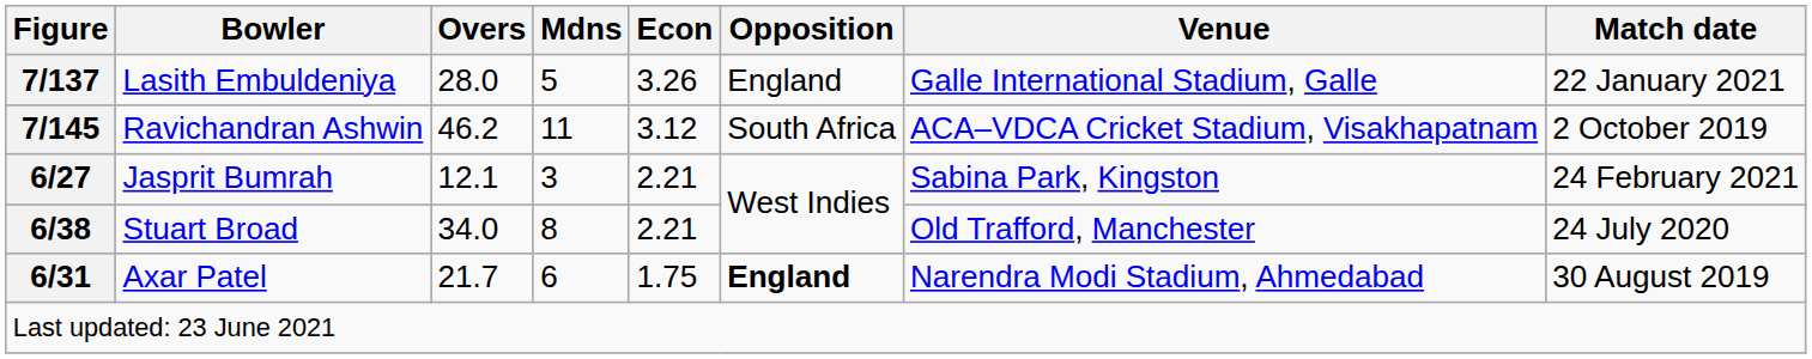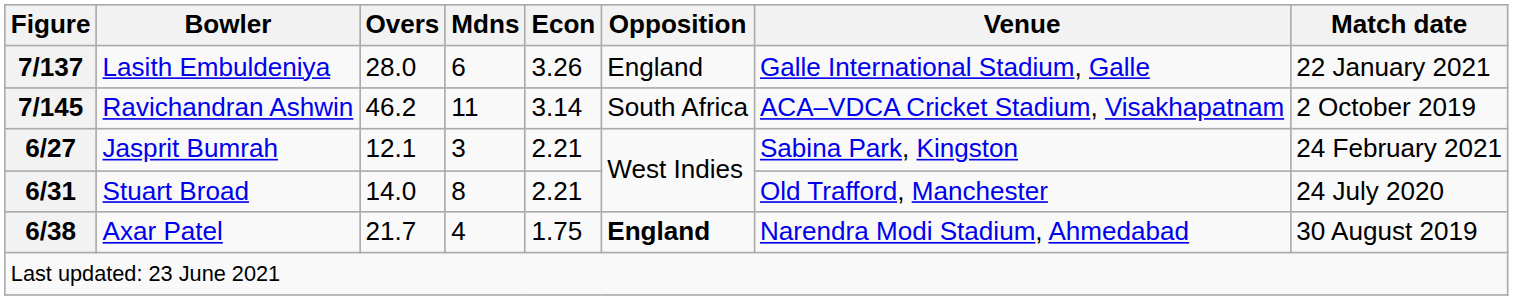 <table class="wikitable sortable">
 <tr>
 <th>Figure</th>
 <th>Bowler</th>
 <th>Overs</th>
 <th>Mdns</th>
 <th>Econ</th>
 <th>Opposition</th>
 <th>Venue</th>
 <th>Match date</th>
 </tr>
 <tr>
 <th>7/137</th>
 <td> <a href='#'>Lasith Embuldeniya</a></td>
 <td>28.0</td>
-<td>5</td>
+<td>6</td>
 <td>3.26</td>
 <td> England</td>
 <td><a href='#'>Galle International Stadium</a>, <a href='#'>Galle</a></td>
 <td>22 January 2021</td>
 </tr>
 <tr>
 <th>7/145</th>
 <td> <a href='#'>Ravichandran Ashwin</a></td>
 <td>46.2</td>
 <td>11</td>
-<td>3.12</td>
+<td>3.14</td>
 <td> South Africa</td>
 <td><a href='#'>ACA–VDCA Cricket Stadium</a>, <a href='#'>Visakhapatnam</a></td>
 <td>2 October 2019</td>
 </tr>
 <tr>
 <th>6/27</th>
 <td> <a href='#'>Jasprit Bumrah</a></td>
 <td>12.1</td>
 <td>3</td>
 <td>2.21</td>
 <td rowspan=2> West Indies</td>
 <td><a href='#'>Sabina Park</a>, <a href='#'>Kingston</a></td>
 <td>24 February 2021</td>
 </tr>
 <tr>
-<th>6/38</th>
+<th>6/31</th>
 <td> <a href='#'>Stuart Broad</a></td>
-<td>34.0</td>
+<td>14.0</td>
 <td>8</td>
 <td>2.21</td>
 <td><a href='#'>Old Trafford</a>, <a href='#'>Manchester</a></td>
 <td>24 July 2020</td>
 </tr>
 <tr>
-<th>6/31</th>
+<th>6/38</th>
 <td> <a href='#'>Axar Patel</a></td>
 <td>21.7</td>
-<td>6</td>
+<td>4</td>
 <td>1.75</td>
 <td><strong> England</strong></td>
 <td><a href='#'>Narendra Modi Stadium</a>, <a href='#'>Ahmedabad</a></td>
 <td>30 August 2019</td>
 </tr>
 <tr class="sortbottom">
 <td colspan=9><small> Last updated: 23 June 2021</small></td>
 </tr>
 </table>
